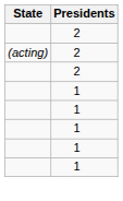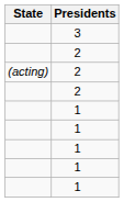 <table class="wikitable" style="float: right; margin: 0 1em 0.5em; clear:right">
 <tr>
 <th>State</th>
 <th colspan="2">Presidents</th>
+</tr>
+<tr>
+<td></td>
+<td style="border-right: none"><div></div></td>
+<td style="border-left: none">3</td>
 </tr>
 <tr>
 <td></td>
 <td style="border-right: none"><div></div></td>
 <td style="border-left: none">2</td>
 </tr>
 <tr>
 <td> <em>(acting)</em></td>
 <td style="border-right: none"><div></div></td>
 <td style="border-left: none">2</td>
 </tr>
 <tr>
 <td></td>
 <td style="border-right: none"><div></div></td>
 <td style="border-left: none">2</td>
 </tr>
 <tr>
 <td></td>
 <td style="border-right: none"><div></div></td>
 <td style="border-left: none">1</td>
 </tr>
 <tr>
 <td></td>
 <td style="border-right: none"><div></div></td>
 <td style="border-left: none">1</td>
 </tr>
 <tr>
 <td></td>
 <td style="border-right: none"><div></div></td>
 <td style="border-left: none">1</td>
 </tr>
 <tr>
 <td></td>
 <td style="border-right: none"><div></div></td>
 <td style="border-left: none">1</td>
 </tr>
 <tr>
 <td></td>
 <td style="border-right: none"><div></div></td>
 <td style="border-left: none">1</td>
 </tr>
 </table>
